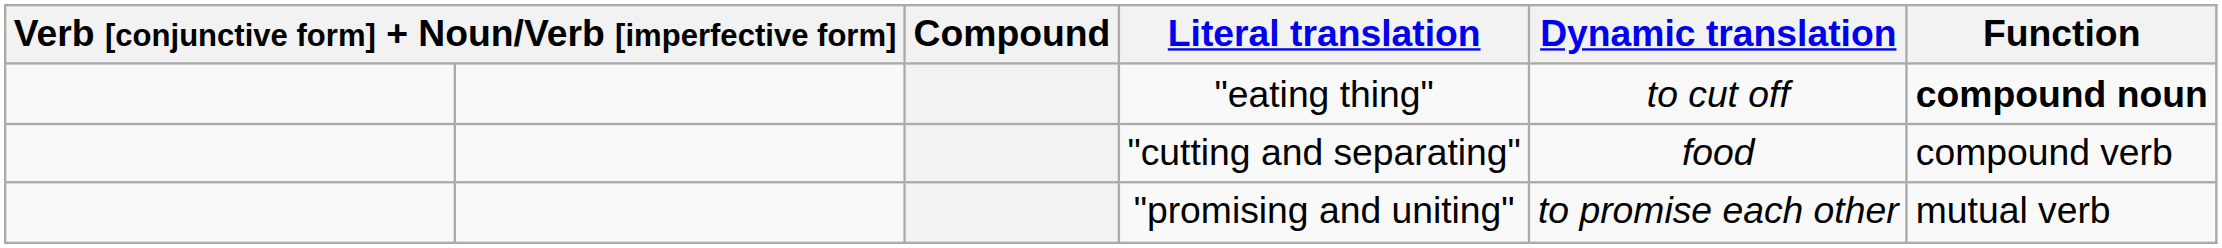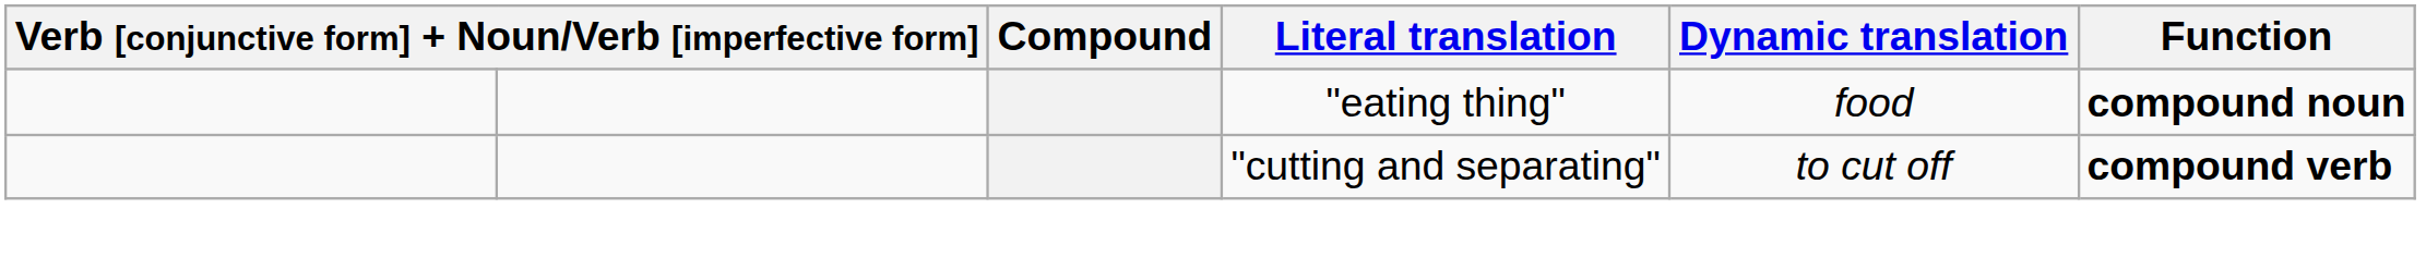 <table class="wikitable">
 <tr>
 <th colspan="2">Verb <small>[conjunctive form]</small> + Noun/Verb <small>[imperfective form]</small></th>
 <th>Compound</th>
 <th><a href='#'>Literal translation</a></th>
 <th><a href='#'>Dynamic translation</a></th>
 <th>Function</th>
 </tr>
 <tr>
 <td></td>
 <td></td>
 <th style="text-align:left;"></th>
 <td style="text-align:center;">"eating thing"</td>
-<td style="text-align:center;"><em>to cut off</em></td>
+<td style="text-align:center;"><em>food</em></td>
 <td><strong>compound noun</strong></td>
 </tr>
 <tr>
 <td></td>
 <td></td>
 <th style="text-align:left;"></th>
 <td style="text-align:center;">"cutting and separating"</td>
-<td style="text-align:center;"><em>food</em></td>
-<td>compound verb</td>
-</tr>
-<tr>
-<td></td>
-<td></td>
-<th style="text-align:left;"></th>
-<td style="text-align:center;">"promising and uniting"</td>
-<td style="text-align:center;"><em>to promise each other</em></td>
-<td>mutual verb</td>
+<td style="text-align:center;"><em>to cut off</em></td>
+<td><strong>compound verb</strong></td>
 </tr>
 </table>
